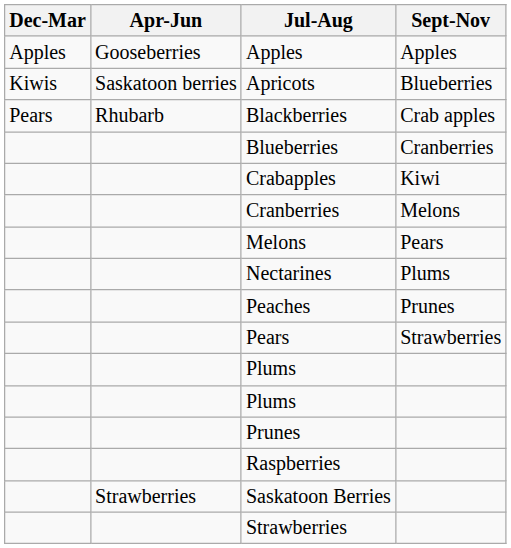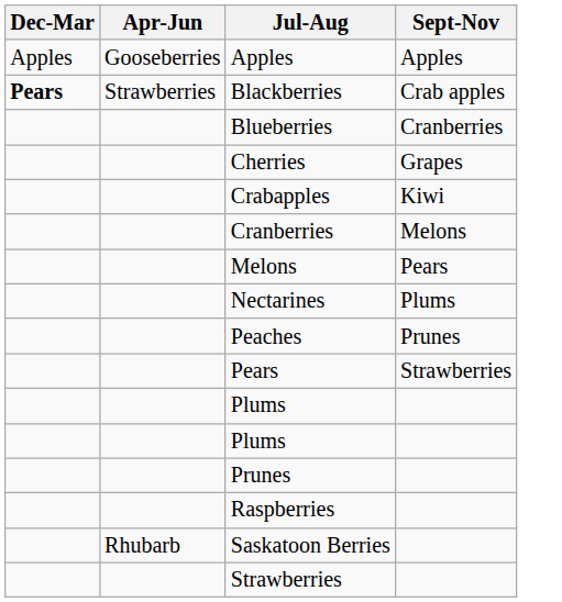 <table class="wikitable">
 <tr>
 <th>Dec-Mar</th>
 <th>Apr-Jun</th>
 <th>Jul-Aug</th>
 <th>Sept-Nov</th>
 </tr>
 <tr>
 <td>Apples</td>
 <td>Gooseberries</td>
 <td>Apples</td>
 <td>Apples</td>
 </tr>
 <tr>
-<td>Kiwis</td>
-<td>Saskatoon berries</td>
-<td>Apricots</td>
-<td>Blueberries</td>
-</tr>
-<tr>
-<td>Pears</td>
-<td>Rhubarb</td>
+<td><strong>Pears</strong></td>
+<td>Strawberries</td>
 <td>Blackberries</td>
 <td>Crab apples</td>
 </tr>
 <tr>
 <td></td>
 <td></td>
 <td>Blueberries</td>
 <td>Cranberries</td>
+</tr>
+<tr>
+<td></td>
+<td></td>
+<td>Cherries</td>
+<td>Grapes</td>
 </tr>
 <tr>
 <td></td>
 <td></td>
 <td>Crabapples</td>
 <td>Kiwi</td>
 </tr>
 <tr>
 <td></td>
 <td></td>
 <td>Cranberries</td>
 <td>Melons</td>
 </tr>
 <tr>
 <td></td>
 <td></td>
 <td>Melons</td>
 <td>Pears</td>
 </tr>
 <tr>
 <td></td>
 <td></td>
 <td>Nectarines</td>
 <td>Plums</td>
 </tr>
 <tr>
 <td></td>
 <td></td>
 <td>Peaches</td>
 <td>Prunes</td>
 </tr>
 <tr>
 <td></td>
 <td></td>
 <td>Pears</td>
 <td>Strawberries</td>
 </tr>
 <tr>
 <td></td>
 <td></td>
 <td>Plums</td>
 <td></td>
 </tr>
 <tr>
 <td></td>
 <td></td>
 <td>Plums</td>
 <td></td>
 </tr>
 <tr>
 <td></td>
 <td></td>
 <td>Prunes</td>
 <td></td>
 </tr>
 <tr>
 <td></td>
 <td></td>
 <td>Raspberries</td>
 <td></td>
 </tr>
 <tr>
 <td></td>
-<td>Strawberries</td>
+<td>Rhubarb</td>
 <td>Saskatoon Berries</td>
 <td></td>
 </tr>
 <tr>
 <td></td>
 <td></td>
 <td>Strawberries</td>
 <td></td>
 </tr>
 </table>
